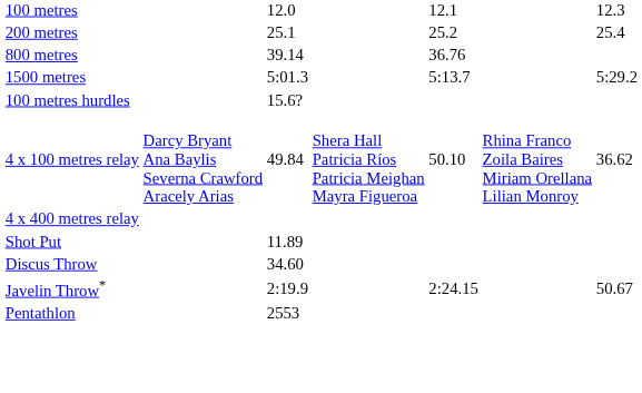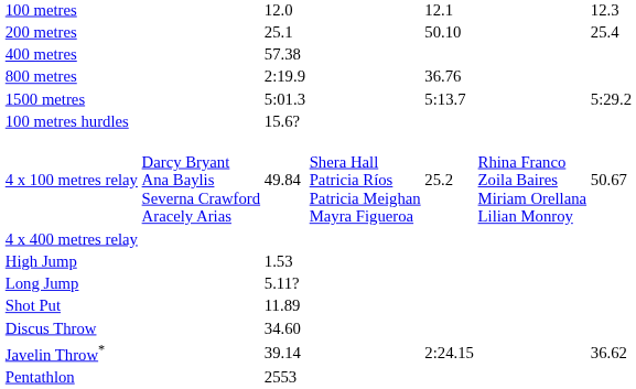 <table>
 <tr>
 <td><a href='#'>100 metres</a></td>
 <td></td>
 <td>12.0</td>
 <td></td>
 <td>12.1</td>
 <td></td>
 <td>12.3</td>
 </tr>
 <tr>
 <td><a href='#'>200 metres</a></td>
 <td></td>
 <td>25.1</td>
 <td></td>
-<td>25.2</td>
+<td>50.10</td>
 <td></td>
 <td>25.4</td>
 </tr>
 <tr>
+<td><a href='#'>400 metres</a></td>
+<td></td>
+<td>57.38</td>
+<td></td>
+<td></td>
+<td></td>
+<td></td>
+</tr>
+<tr>
 <td><a href='#'>800 metres</a></td>
 <td></td>
-<td>39.14</td>
+<td>2:19.9</td>
 <td></td>
 <td>36.76</td>
 <td></td>
 <td></td>
 </tr>
 <tr>
 <td><a href='#'>1500 metres</a></td>
 <td></td>
 <td>5:01.3</td>
 <td></td>
 <td>5:13.7</td>
 <td></td>
 <td>5:29.2</td>
 </tr>
 <tr>
 <td><a href='#'>100 metres hurdles</a></td>
 <td></td>
 <td>15.6?</td>
 <td></td>
 <td></td>
 <td></td>
 <td></td>
 </tr>
 <tr>
 <td><a href='#'>4 x 100 metres relay</a></td>
 <td> <br> <a href='#'>Darcy Bryant</a>  <br> <a href='#'>Ana Baylis</a> <br> <a href='#'>Severna Crawford</a> <br> <a href='#'>Aracely Arias</a></td>
 <td>49.84</td>
 <td> <br> <a href='#'>Shera Hall</a> <br> <a href='#'>Patricia Ríos</a> <br> <a href='#'>Patricia Meighan</a> <br> <a href='#'>Mayra Figueroa</a></td>
-<td>50.10</td>
+<td>25.2</td>
 <td> <br> <a href='#'>Rhina Franco</a> <br> <a href='#'>Zoila Baires</a> <br> <a href='#'>Miriam Orellana</a> <br> <a href='#'>Lilian Monroy</a></td>
-<td>36.62</td>
+<td>50.67</td>
 </tr>
 <tr>
 <td><a href='#'>4 x 400 metres relay</a></td>
 <td></td>
 <td></td>
+<td></td>
+<td></td>
+<td></td>
+<td></td>
+</tr>
+<tr>
+<td><a href='#'>High Jump</a></td>
+<td></td>
+<td>1.53</td>
+<td></td>
+<td></td>
+<td></td>
+<td></td>
+</tr>
+<tr>
+<td><a href='#'>Long Jump</a></td>
+<td></td>
+<td>5.11?</td>
 <td></td>
 <td></td>
 <td></td>
 <td></td>
 </tr>
 <tr>
 <td><a href='#'>Shot Put</a></td>
 <td></td>
 <td>11.89</td>
 <td></td>
 <td></td>
 <td></td>
 <td></td>
 </tr>
 <tr>
 <td><a href='#'>Discus Throw</a></td>
 <td></td>
 <td>34.60</td>
 <td></td>
 <td></td>
 <td></td>
 <td></td>
 </tr>
 <tr>
 <td><a href='#'>Javelin Throw</a><sup>*</sup></td>
 <td></td>
-<td>2:19.9</td>
+<td>39.14</td>
 <td></td>
 <td>2:24.15</td>
 <td></td>
-<td>50.67</td>
+<td>36.62</td>
 </tr>
 <tr>
 <td><a href='#'>Pentathlon</a></td>
 <td></td>
 <td>2553</td>
 <td></td>
 <td></td>
 <td></td>
 <td></td>
 </tr>
 </table>
